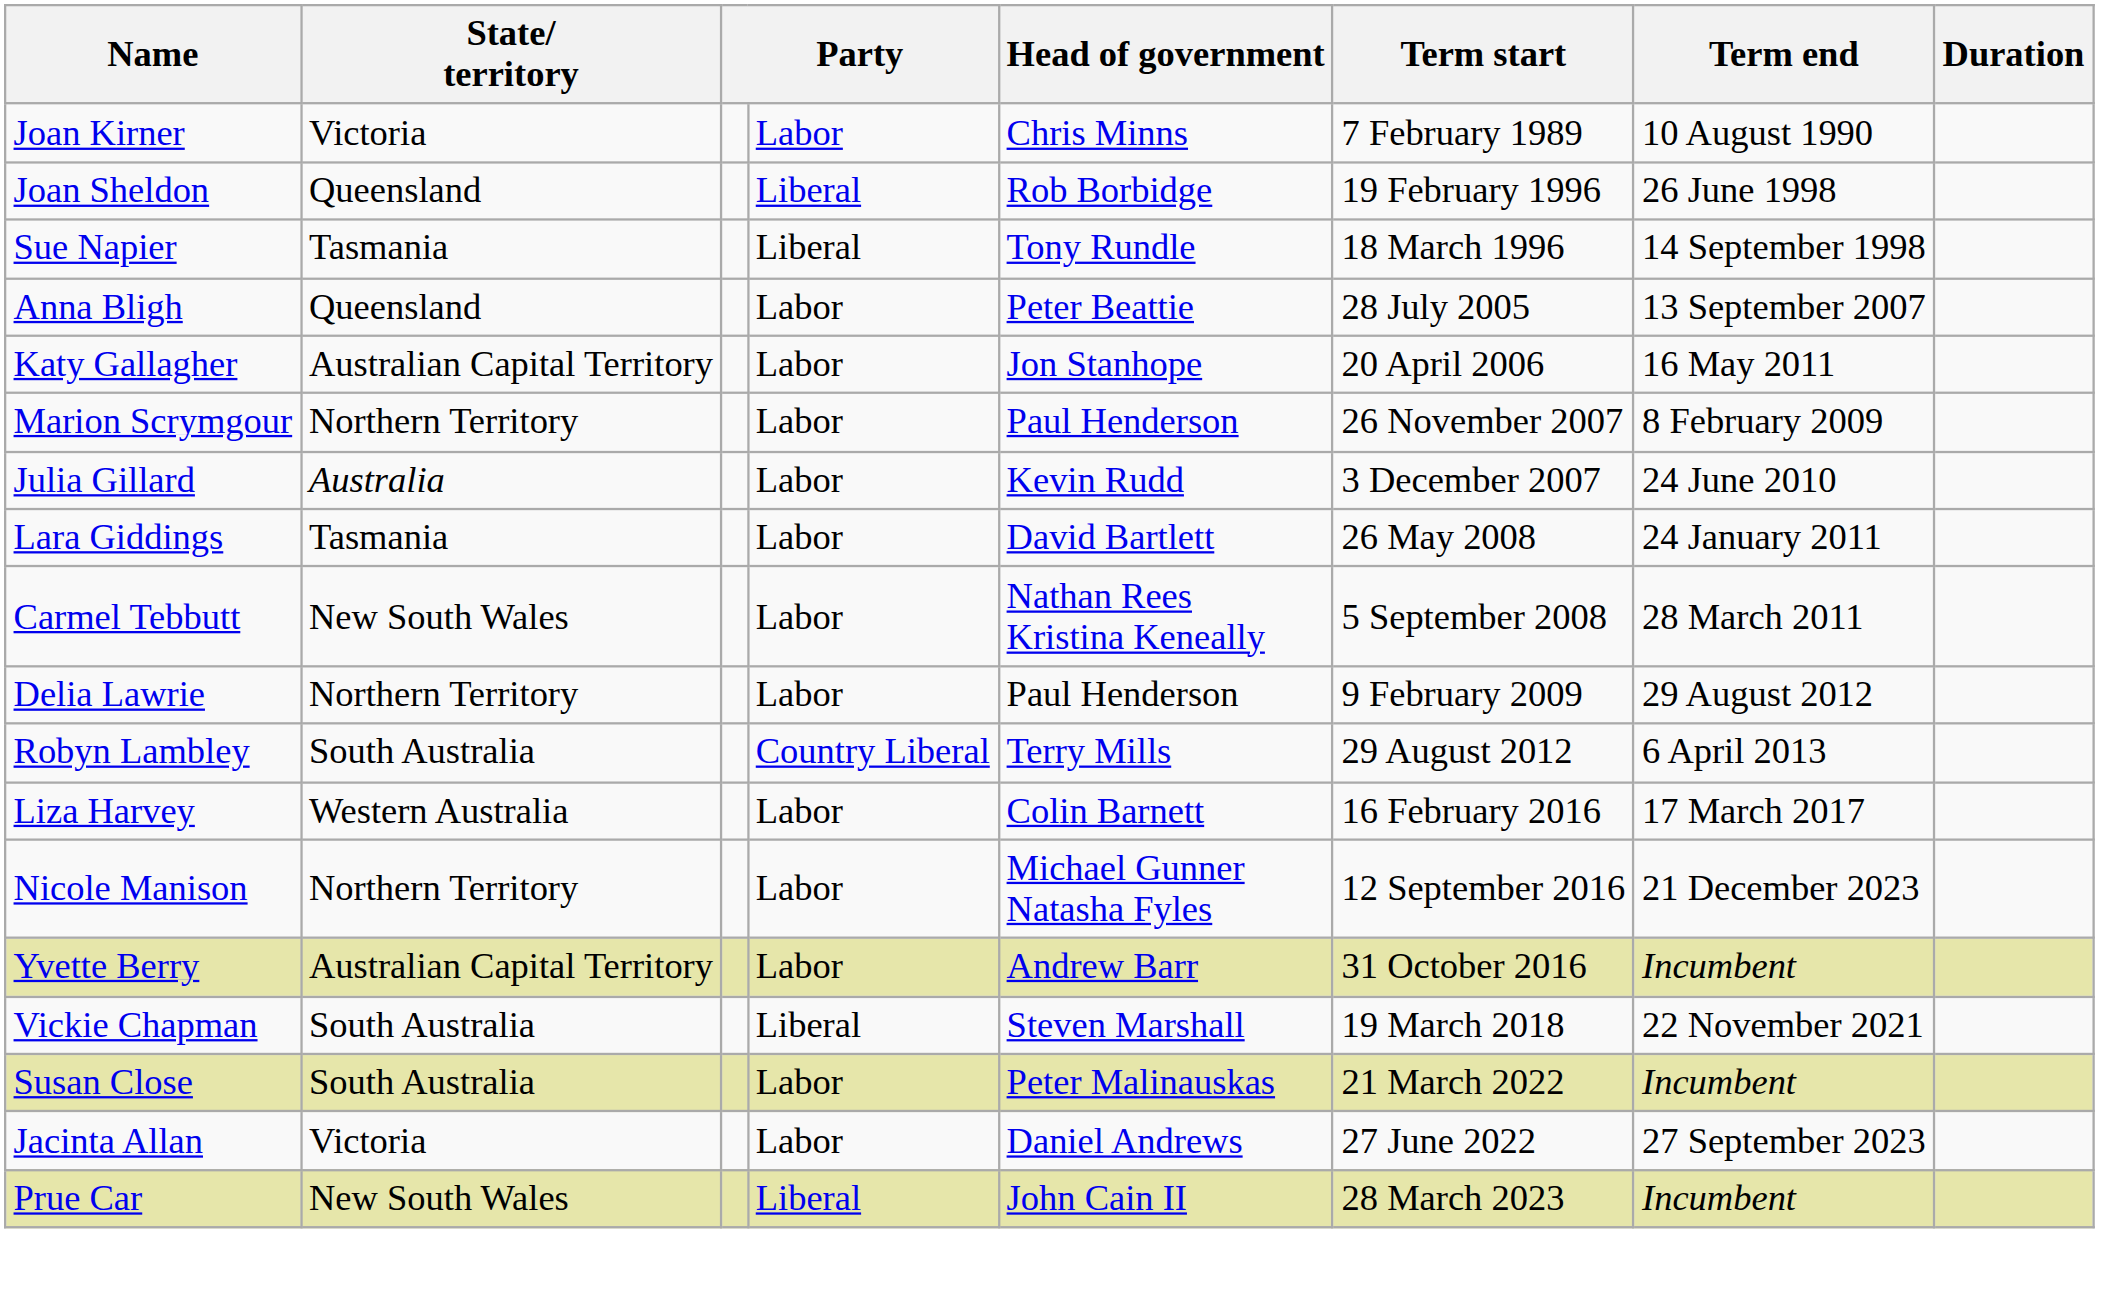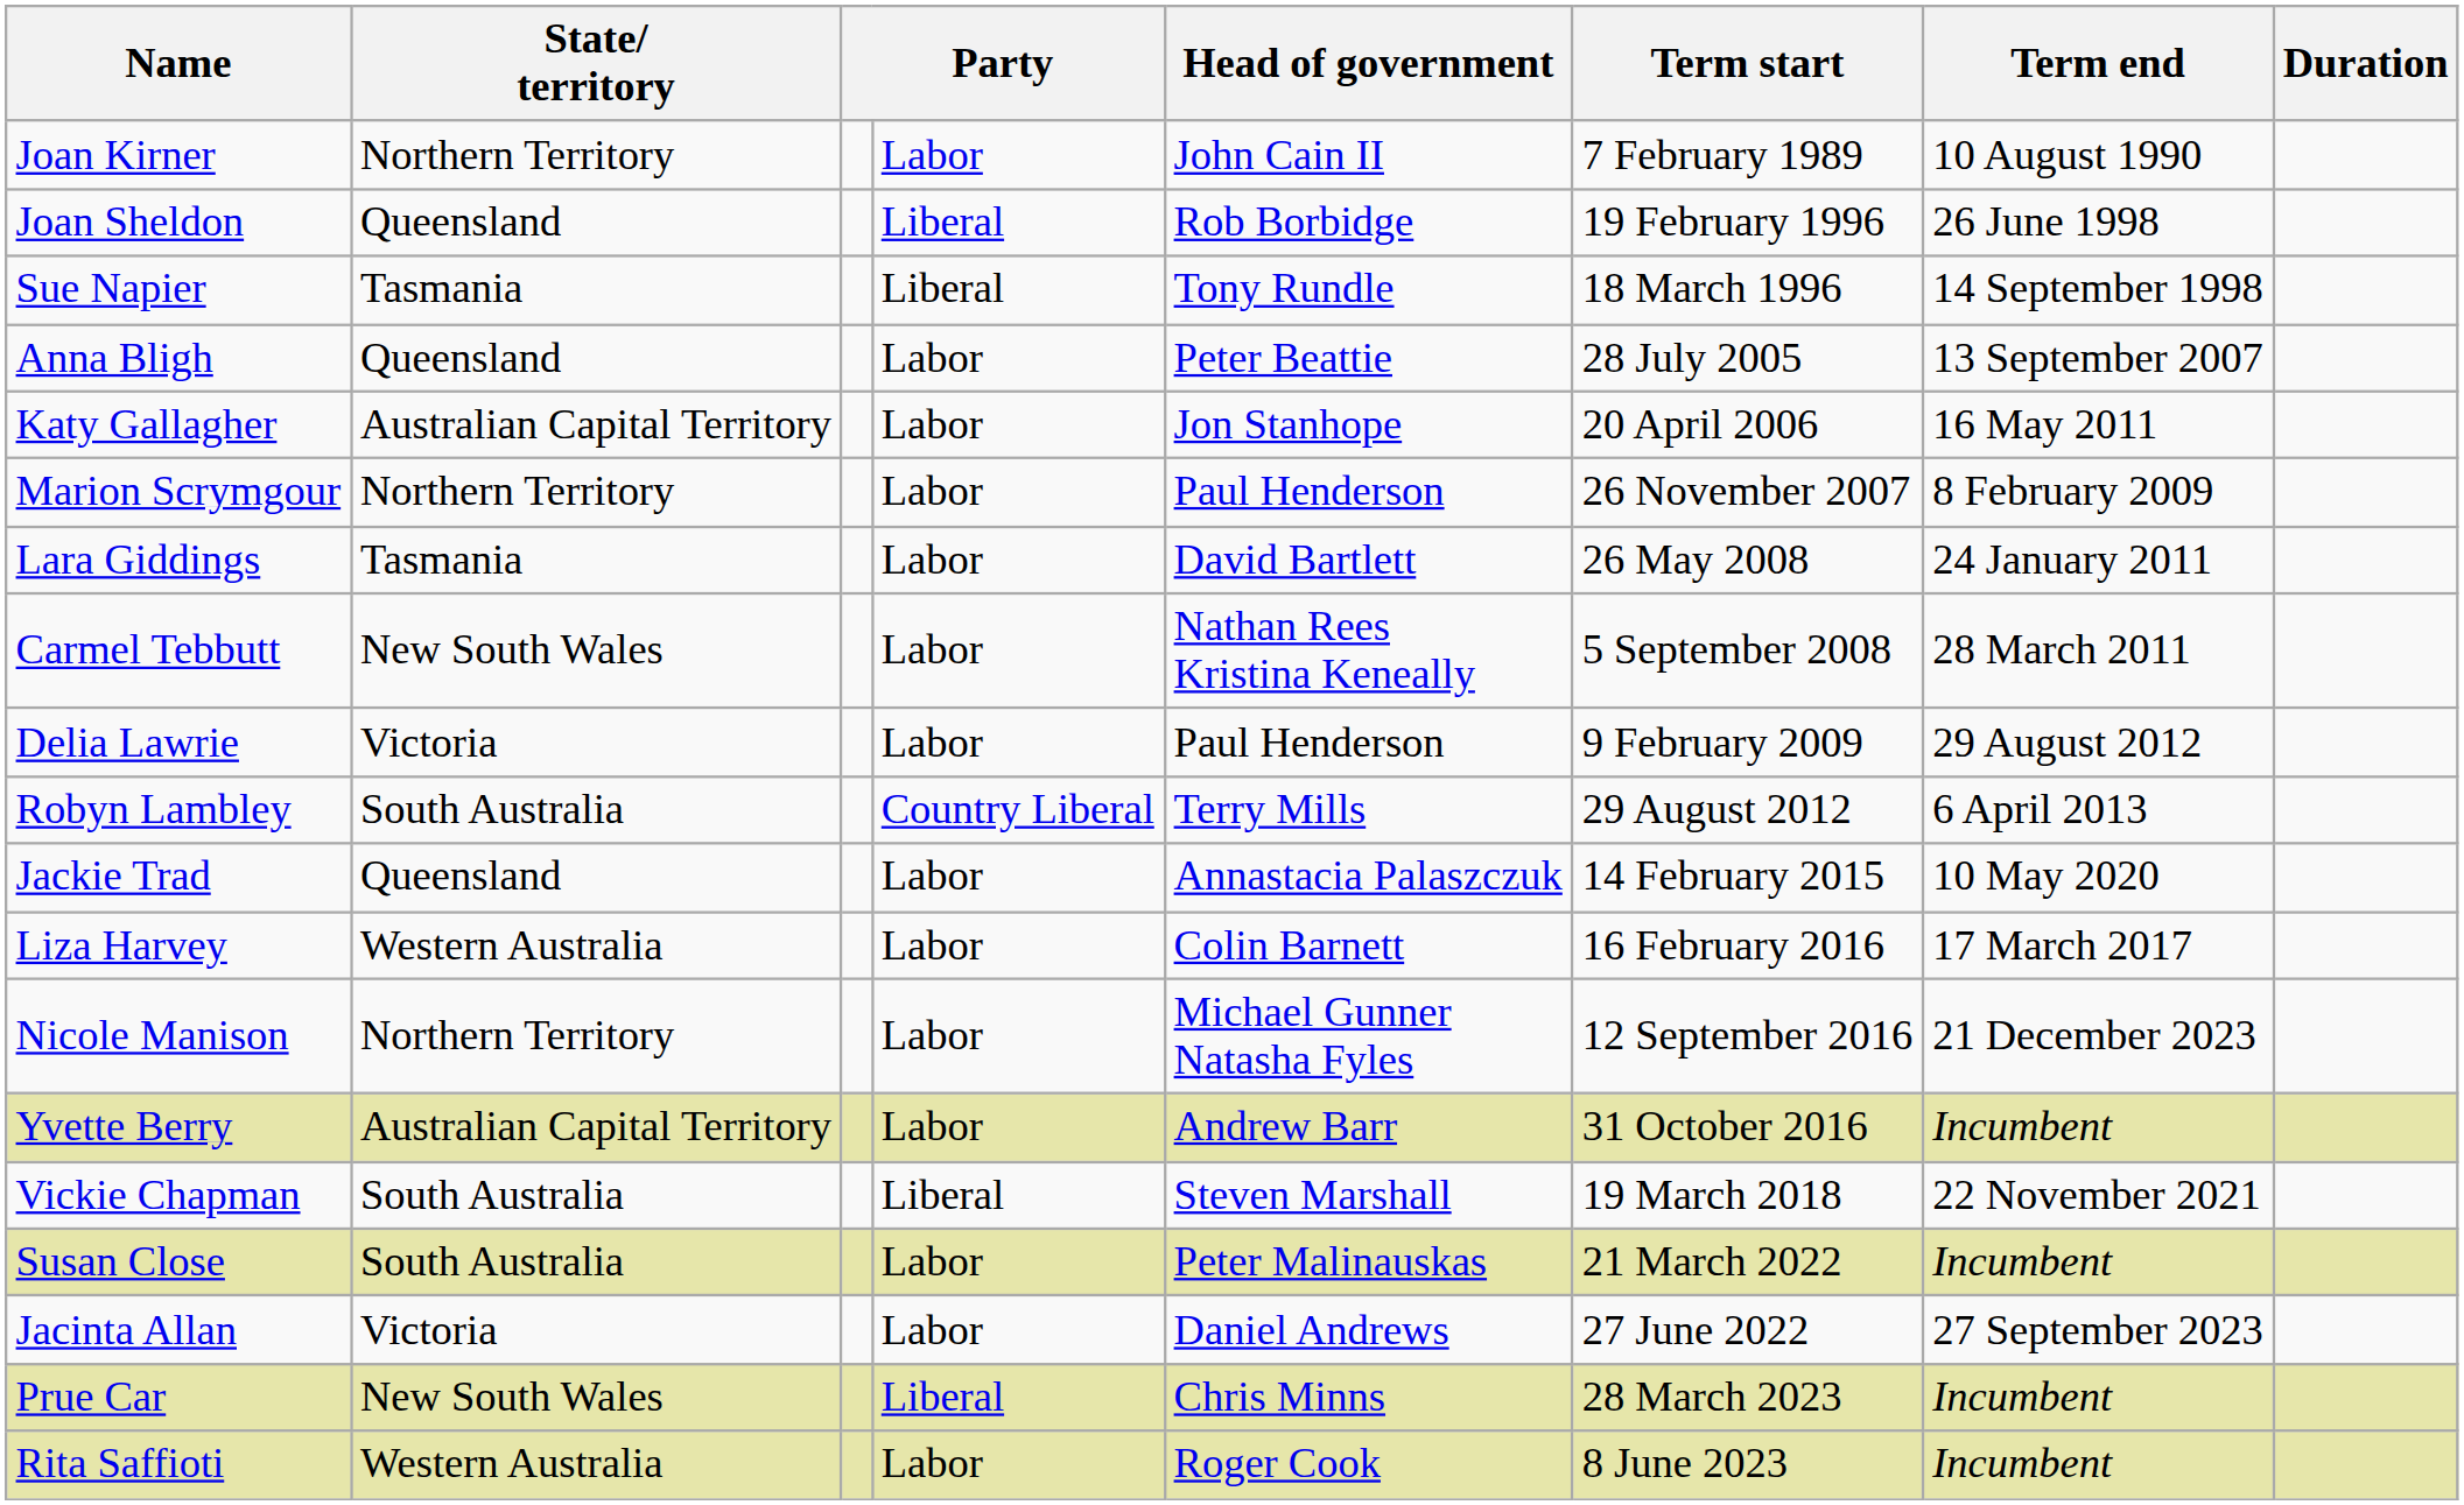 <table class="wikitable sortable"  margin:auto;">
 <tr>
 <th>Name</th>
 <th>State/<br>territory</th>
 <th colspan="2" width="10">Party</th>
 <th>Head of government</th>
 <th>Term start</th>
 <th>Term end</th>
 <th>Duration</th>
 </tr>
 <tr>
 <td><a href='#'>Joan Kirner</a></td>
-<td>Victoria</td>
+<td>Northern Territory</td>
 <td> </td>
 <td><a href='#'>Labor</a></td>
-<td><a href='#'>Chris Minns</a></td>
+<td><a href='#'>John Cain II</a></td>
 <td>7 February 1989</td>
 <td>10 August 1990</td>
 <td></td>
 </tr>
 <tr>
 <td><a href='#'>Joan Sheldon</a></td>
 <td>Queensland</td>
 <td> </td>
 <td><a href='#'>Liberal</a></td>
 <td><a href='#'>Rob Borbidge</a></td>
 <td>19 February 1996</td>
 <td>26 June 1998</td>
 <td></td>
 </tr>
 <tr>
 <td><a href='#'>Sue Napier</a></td>
 <td>Tasmania</td>
 <td> </td>
 <td>Liberal</td>
 <td><a href='#'>Tony Rundle</a></td>
 <td>18 March 1996</td>
 <td>14 September 1998</td>
 <td></td>
 </tr>
 <tr>
 <td><a href='#'>Anna Bligh</a></td>
 <td>Queensland</td>
 <td> </td>
 <td>Labor</td>
 <td><a href='#'>Peter Beattie</a></td>
 <td>28 July 2005</td>
 <td>13 September 2007</td>
 <td></td>
 </tr>
 <tr>
 <td><a href='#'>Katy Gallagher</a></td>
 <td>Australian Capital Territory</td>
 <td> </td>
 <td>Labor</td>
 <td><a href='#'>Jon Stanhope</a></td>
 <td>20 April 2006</td>
 <td>16 May 2011</td>
 <td></td>
 </tr>
 <tr>
 <td><a href='#'>Marion Scrymgour</a></td>
 <td>Northern Territory</td>
 <td> </td>
 <td>Labor</td>
 <td><a href='#'>Paul Henderson</a></td>
 <td>26 November 2007</td>
 <td>8 February 2009</td>
 <td></td>
 </tr>
 <tr>
-<td><a href='#'>Julia Gillard</a></td>
-<td><em>Australia</em></td>
-<td> </td>
-<td>Labor</td>
-<td><a href='#'>Kevin Rudd</a></td>
-<td>3 December 2007</td>
-<td>24 June 2010</td>
-<td></td>
-</tr>
-<tr>
 <td><a href='#'>Lara Giddings</a></td>
 <td>Tasmania</td>
 <td> </td>
 <td>Labor</td>
 <td><a href='#'>David Bartlett</a></td>
 <td>26 May 2008</td>
 <td>24 January 2011</td>
 <td></td>
 </tr>
 <tr>
 <td><a href='#'>Carmel Tebbutt</a></td>
 <td>New South Wales</td>
 <td> </td>
 <td>Labor</td>
 <td><a href='#'>Nathan Rees</a><br><a href='#'>Kristina Keneally</a></td>
 <td>5 September 2008</td>
 <td>28 March 2011</td>
 <td></td>
 </tr>
 <tr>
 <td><a href='#'>Delia Lawrie</a></td>
-<td>Northern Territory</td>
+<td>Victoria</td>
 <td> </td>
 <td>Labor</td>
 <td>Paul Henderson</td>
 <td>9 February 2009</td>
 <td>29 August 2012</td>
 <td></td>
 </tr>
 <tr>
 <td><a href='#'>Robyn Lambley</a></td>
 <td>South Australia</td>
 <td> </td>
 <td><a href='#'>Country Liberal</a></td>
 <td><a href='#'>Terry Mills</a></td>
 <td>29 August 2012</td>
 <td>6 April 2013</td>
+<td></td>
+</tr>
+<tr>
+<td><a href='#'>Jackie Trad</a></td>
+<td>Queensland</td>
+<td> </td>
+<td>Labor</td>
+<td><a href='#'>Annastacia Palaszczuk</a></td>
+<td>14 February 2015</td>
+<td>10 May 2020</td>
 <td></td>
 </tr>
 <tr>
 <td><a href='#'>Liza Harvey</a></td>
 <td>Western Australia</td>
 <td> </td>
 <td>Labor</td>
 <td><a href='#'>Colin Barnett</a></td>
 <td>16 February 2016</td>
 <td>17 March 2017</td>
 <td></td>
 </tr>
 <tr>
 <td><a href='#'>Nicole Manison</a></td>
 <td>Northern Territory</td>
 <td> </td>
 <td>Labor</td>
 <td><a href='#'>Michael Gunner</a><br><a href='#'>Natasha Fyles</a></td>
 <td>12 September 2016</td>
 <td>21 December 2023</td>
 <td></td>
 </tr>
 <tr bgcolor="#e6e6aa">
 <td><a href='#'>Yvette Berry</a></td>
 <td>Australian Capital Territory</td>
 <td> </td>
 <td>Labor</td>
 <td><a href='#'>Andrew Barr</a></td>
 <td>31 October 2016</td>
 <td><em>Incumbent</em></td>
 <td></td>
 </tr>
 <tr>
 <td><a href='#'>Vickie Chapman</a></td>
 <td>South Australia</td>
 <td> </td>
 <td>Liberal</td>
 <td><a href='#'>Steven Marshall</a></td>
 <td>19 March 2018</td>
 <td>22 November 2021</td>
 <td></td>
 </tr>
 <tr bgcolor="#e6e6aa">
 <td><a href='#'>Susan Close</a></td>
 <td>South Australia</td>
 <td> </td>
 <td>Labor</td>
 <td><a href='#'>Peter Malinauskas</a></td>
 <td>21 March 2022</td>
 <td><em>Incumbent</em></td>
 <td></td>
 </tr>
 <tr>
 <td><a href='#'>Jacinta Allan</a></td>
 <td>Victoria</td>
 <td> </td>
 <td>Labor</td>
 <td><a href='#'>Daniel Andrews</a></td>
 <td>27 June 2022</td>
 <td>27 September 2023</td>
 <td></td>
 </tr>
 <tr bgcolor="#e6e6aa">
 <td><a href='#'>Prue Car</a></td>
 <td>New South Wales</td>
 <td> </td>
 <td><a href='#'>Liberal</a></td>
-<td><a href='#'>John Cain II</a></td>
+<td><a href='#'>Chris Minns</a></td>
 <td>28 March 2023</td>
 <td><em>Incumbent</em></td>
 <td></td>
 </tr>
+<tr bgcolor="#e6e6aa">
+<td><a href='#'>Rita Saffioti</a></td>
+<td>Western Australia</td>
+<td> </td>
+<td>Labor</td>
+<td><a href='#'>Roger Cook</a></td>
+<td>8 June 2023</td>
+<td><em>Incumbent</em></td>
+<td></td>
+</tr>
 </table>
